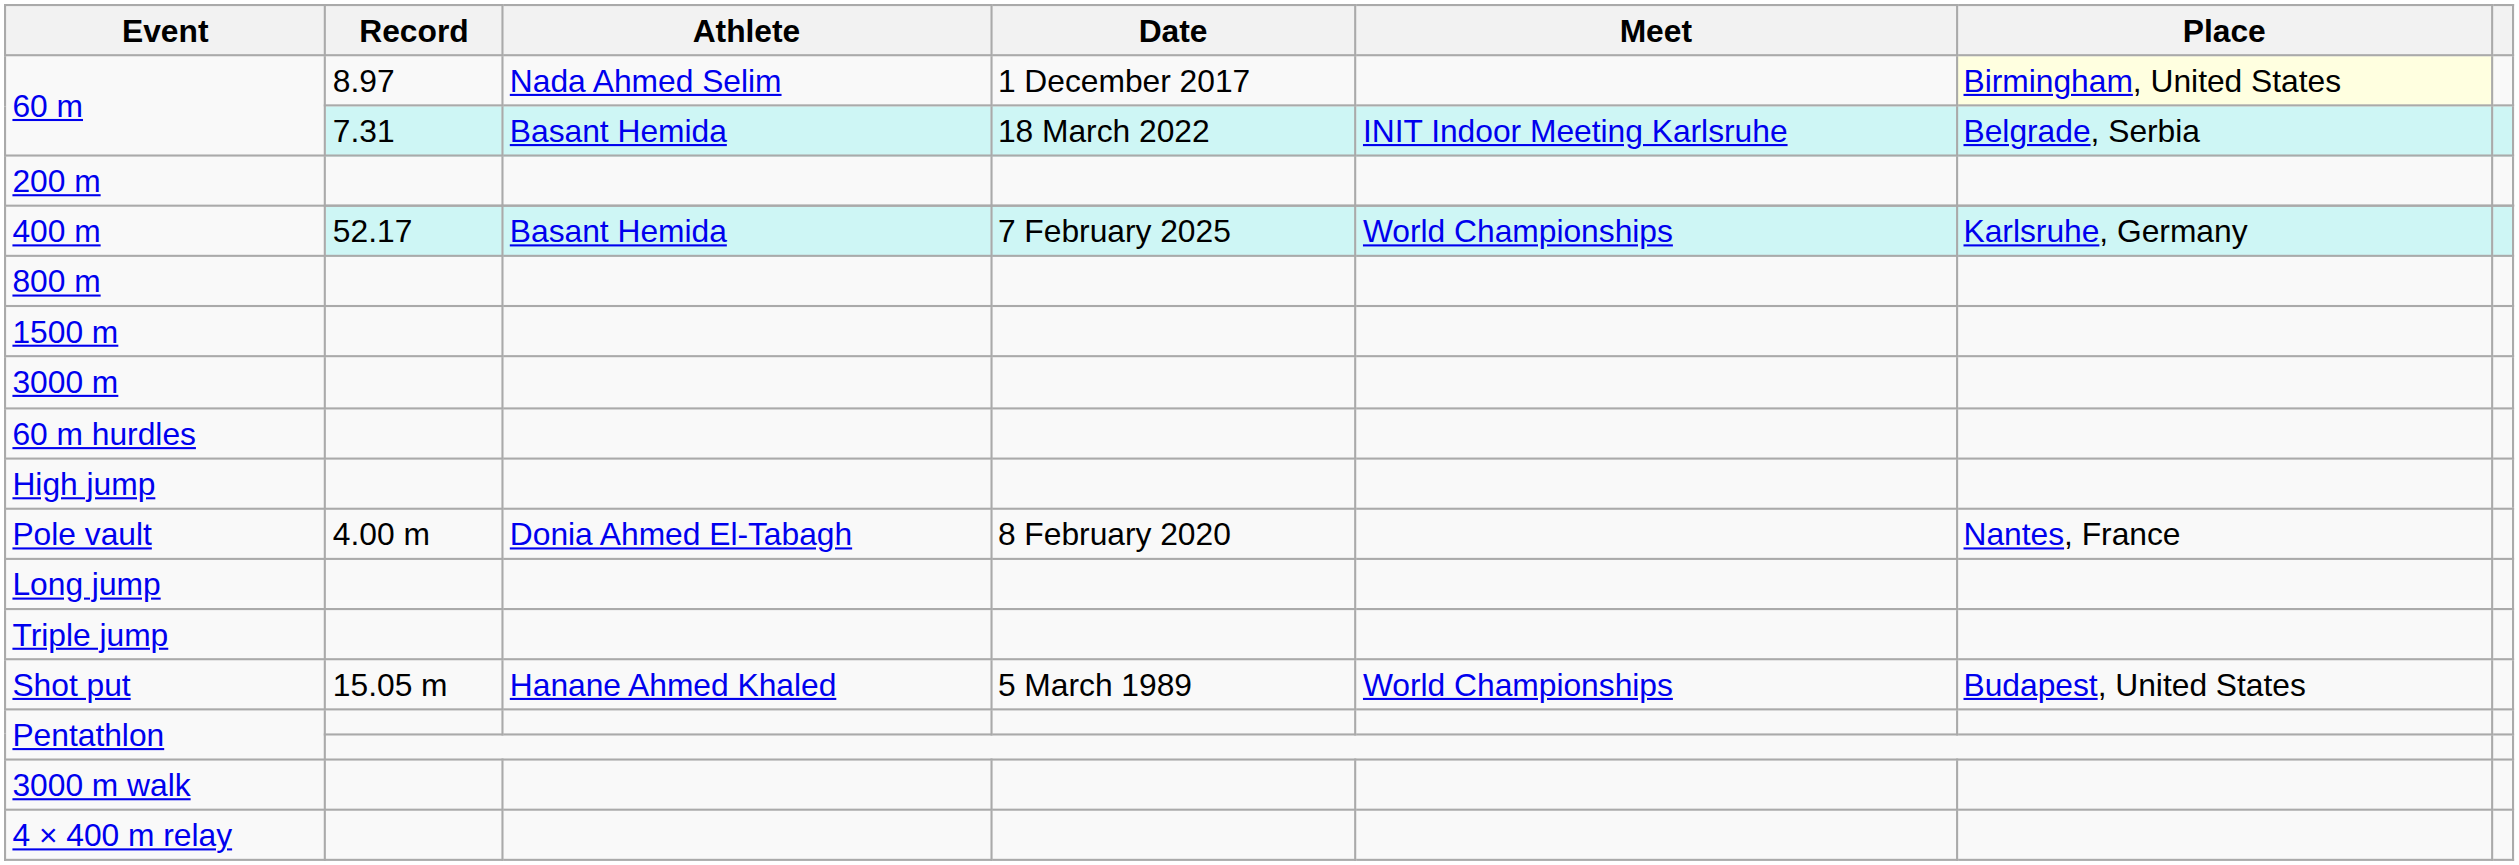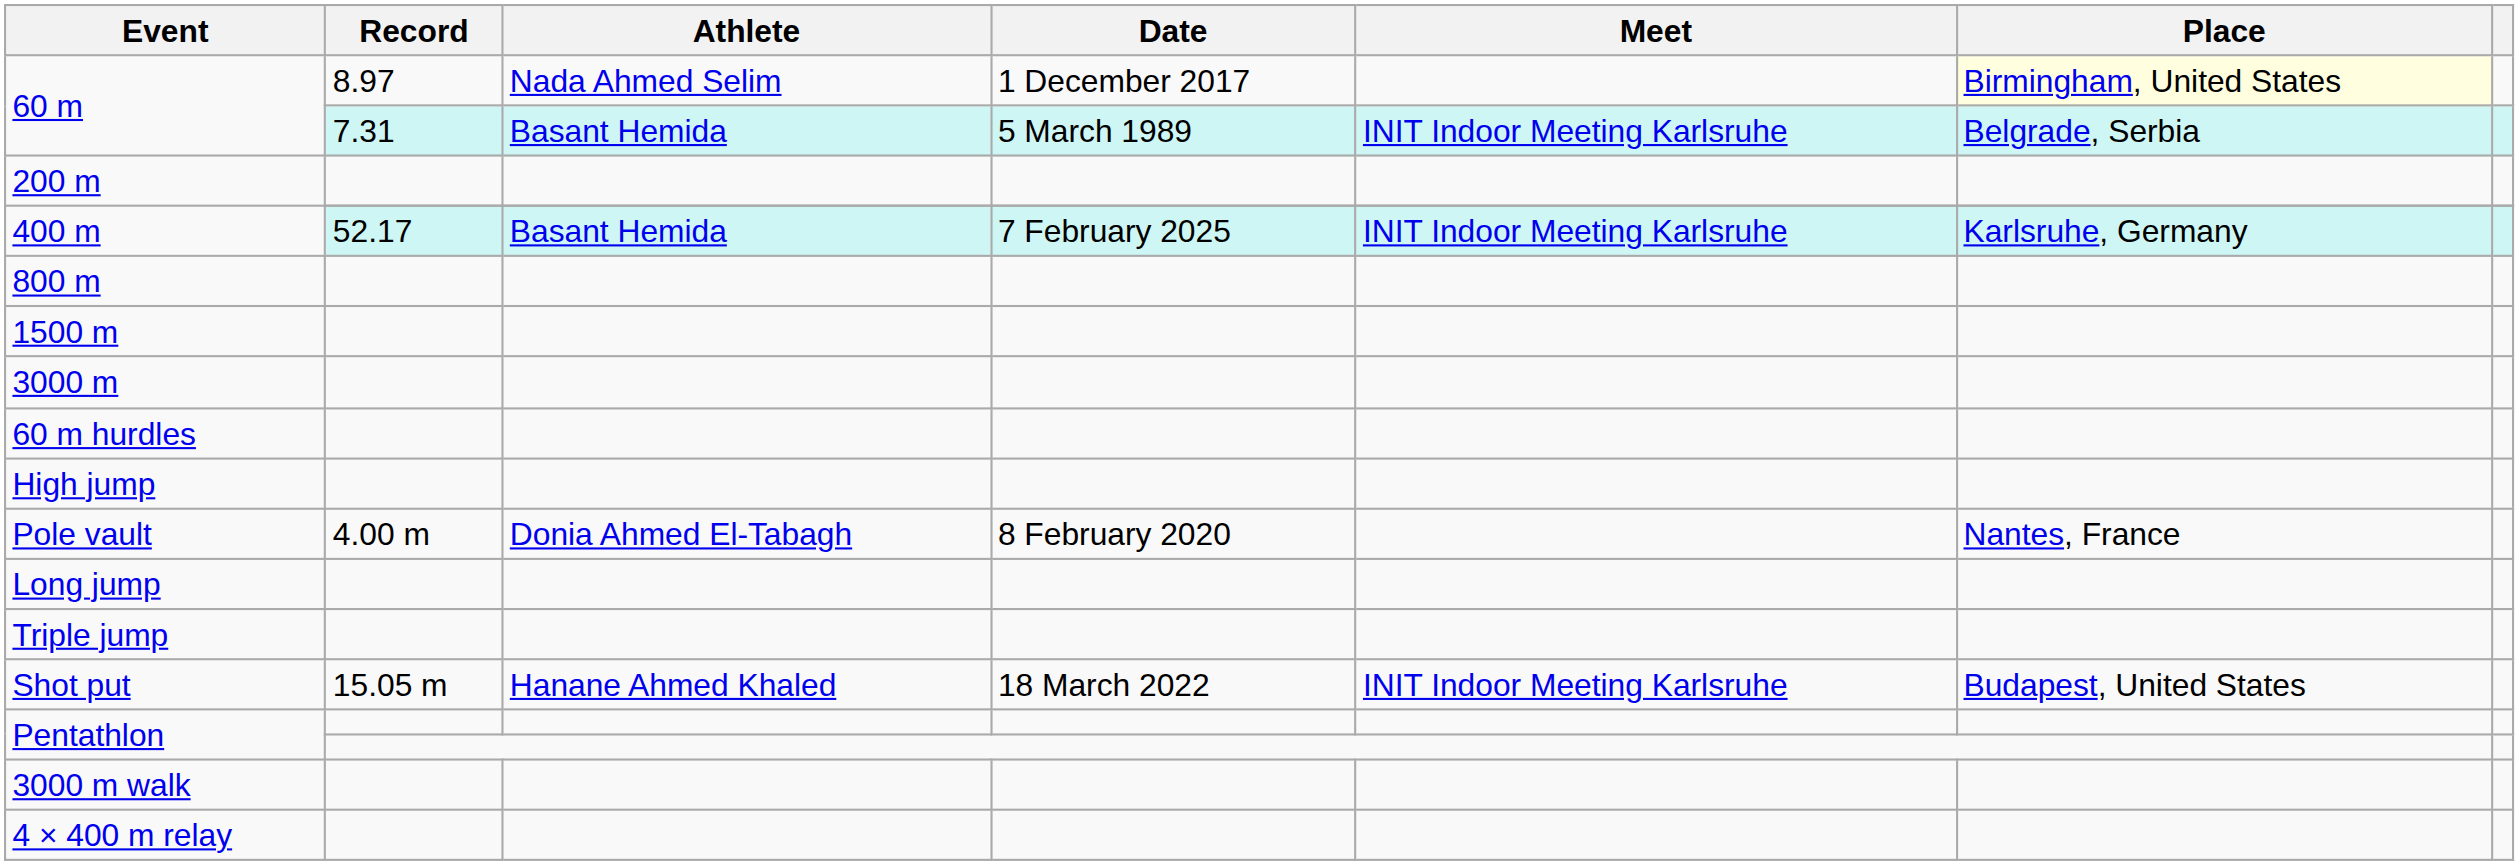 <table class="wikitable" style="font-size:95%; width: 95%;">
 <tr>
 <th>Event</th>
 <th>Record</th>
 <th>Athlete</th>
 <th>Date</th>
 <th>Meet</th>
 <th>Place</th>
 <th></th>
 </tr>
 <tr>
 <td rowspan=2><a href='#'>60 m</a></td>
 <td>8.97</td>
 <td><a href='#'>Nada Ahmed Selim</a></td>
 <td>1 December 2017</td>
 <td></td>
 <td style="background: lightyellow;"><a href='#'>Birmingham</a>, United States</td>
 <td></td>
 </tr>
 <tr bgcolor=#CEF6F5>
 <td>7.31</td>
 <td><a href='#'>Basant Hemida</a></td>
-<td>18 March 2022</td>
+<td>5 March 1989</td>
 <td><a href='#'>INIT Indoor Meeting Karlsruhe</a></td>
 <td><a href='#'>Belgrade</a>, Serbia</td>
 <td></td>
 </tr>
 <tr>
 <td><a href='#'>200 m</a></td>
 <td></td>
 <td></td>
 <td></td>
 <td></td>
 <td></td>
 <td></td>
 </tr>
 <tr>
 <td rowspan=2><a href='#'>400 m</a></td>
 </tr>
 <tr bgcolor=#CEF6F5>
 <td>52.17</td>
 <td><a href='#'>Basant Hemida</a></td>
 <td>7 February 2025</td>
-<td><a href='#'>World Championships</a></td>
+<td><a href='#'>INIT Indoor Meeting Karlsruhe</a></td>
 <td><a href='#'>Karlsruhe</a>, Germany</td>
 <td></td>
 </tr>
 <tr>
 <td><a href='#'>800 m</a></td>
 <td></td>
 <td></td>
 <td></td>
 <td></td>
 <td></td>
 <td></td>
 </tr>
 <tr>
 <td><a href='#'>1500 m</a></td>
 <td></td>
 <td></td>
 <td></td>
 <td></td>
 <td></td>
 <td></td>
 </tr>
 <tr>
 <td><a href='#'>3000 m</a></td>
 <td></td>
 <td></td>
 <td></td>
 <td></td>
 <td></td>
 <td></td>
 </tr>
 <tr>
 <td><a href='#'>60 m hurdles</a></td>
 <td></td>
 <td></td>
 <td></td>
 <td></td>
 <td></td>
 <td></td>
 </tr>
 <tr>
 <td><a href='#'>High jump</a></td>
 <td></td>
 <td></td>
 <td></td>
 <td></td>
 <td></td>
 </tr>
 <tr>
 <td><a href='#'>Pole vault</a></td>
 <td>4.00 m</td>
 <td><a href='#'>Donia Ahmed El-Tabagh</a></td>
 <td>8 February 2020</td>
 <td></td>
 <td><a href='#'>Nantes</a>, France</td>
 <td></td>
 </tr>
 <tr>
 <td><a href='#'>Long jump</a></td>
 <td></td>
 <td></td>
 <td></td>
 <td></td>
 <td></td>
 <td></td>
 </tr>
 <tr>
 <td><a href='#'>Triple jump</a></td>
 <td></td>
 <td></td>
 <td></td>
 <td></td>
 <td></td>
 <td></td>
 </tr>
 <tr>
 <td><a href='#'>Shot put</a></td>
 <td>15.05 m</td>
 <td><a href='#'>Hanane Ahmed Khaled</a></td>
-<td>5 March 1989</td>
-<td><a href='#'>World Championships</a></td>
+<td>18 March 2022</td>
+<td><a href='#'>INIT Indoor Meeting Karlsruhe</a></td>
 <td><a href='#'>Budapest</a>, United States</td>
 <td></td>
 </tr>
 <tr>
 <td rowspan=2><a href='#'>Pentathlon</a></td>
 <td></td>
 <td></td>
 <td></td>
 <td></td>
 <td></td>
 <td></td>
 </tr>
 <tr>
 <td colspan=5></td>
 <td></td>
 </tr>
 <tr>
 <td><a href='#'>3000 m walk</a></td>
 <td></td>
 <td></td>
 <td></td>
 <td></td>
 <td></td>
 <td></td>
 </tr>
 <tr>
 <td><a href='#'>4 × 400 m relay</a></td>
 <td></td>
 <td></td>
 <td></td>
 <td></td>
 <td></td>
 <td></td>
 </tr>
 </table>
